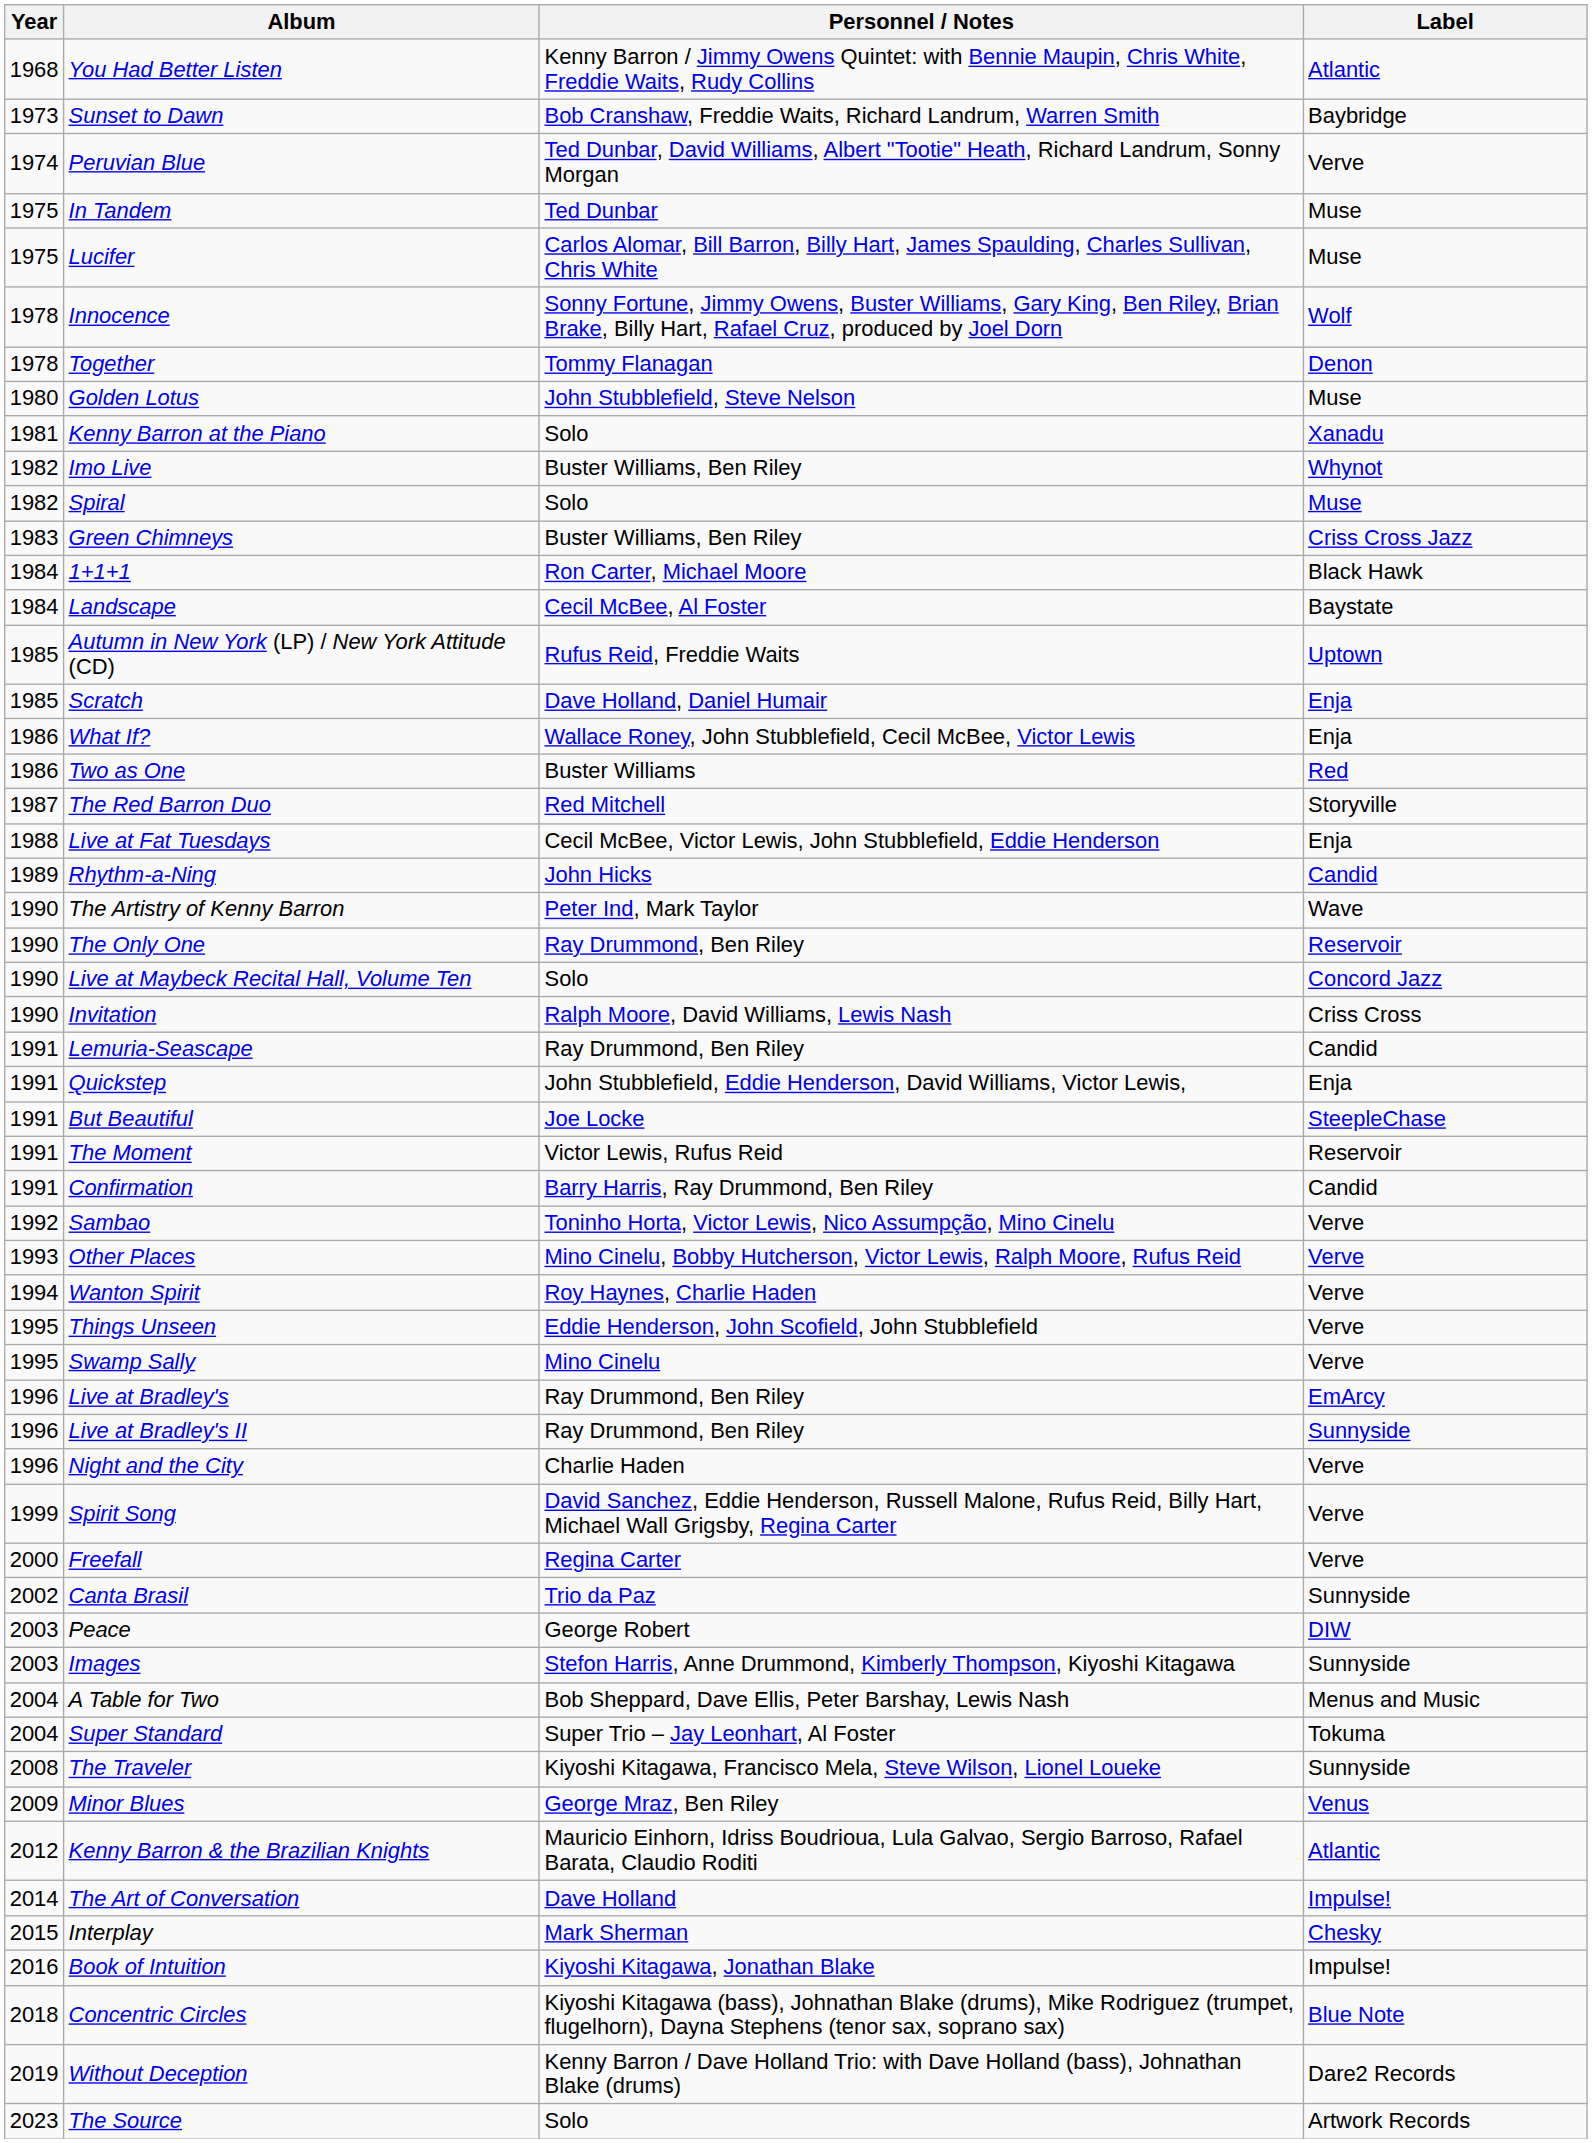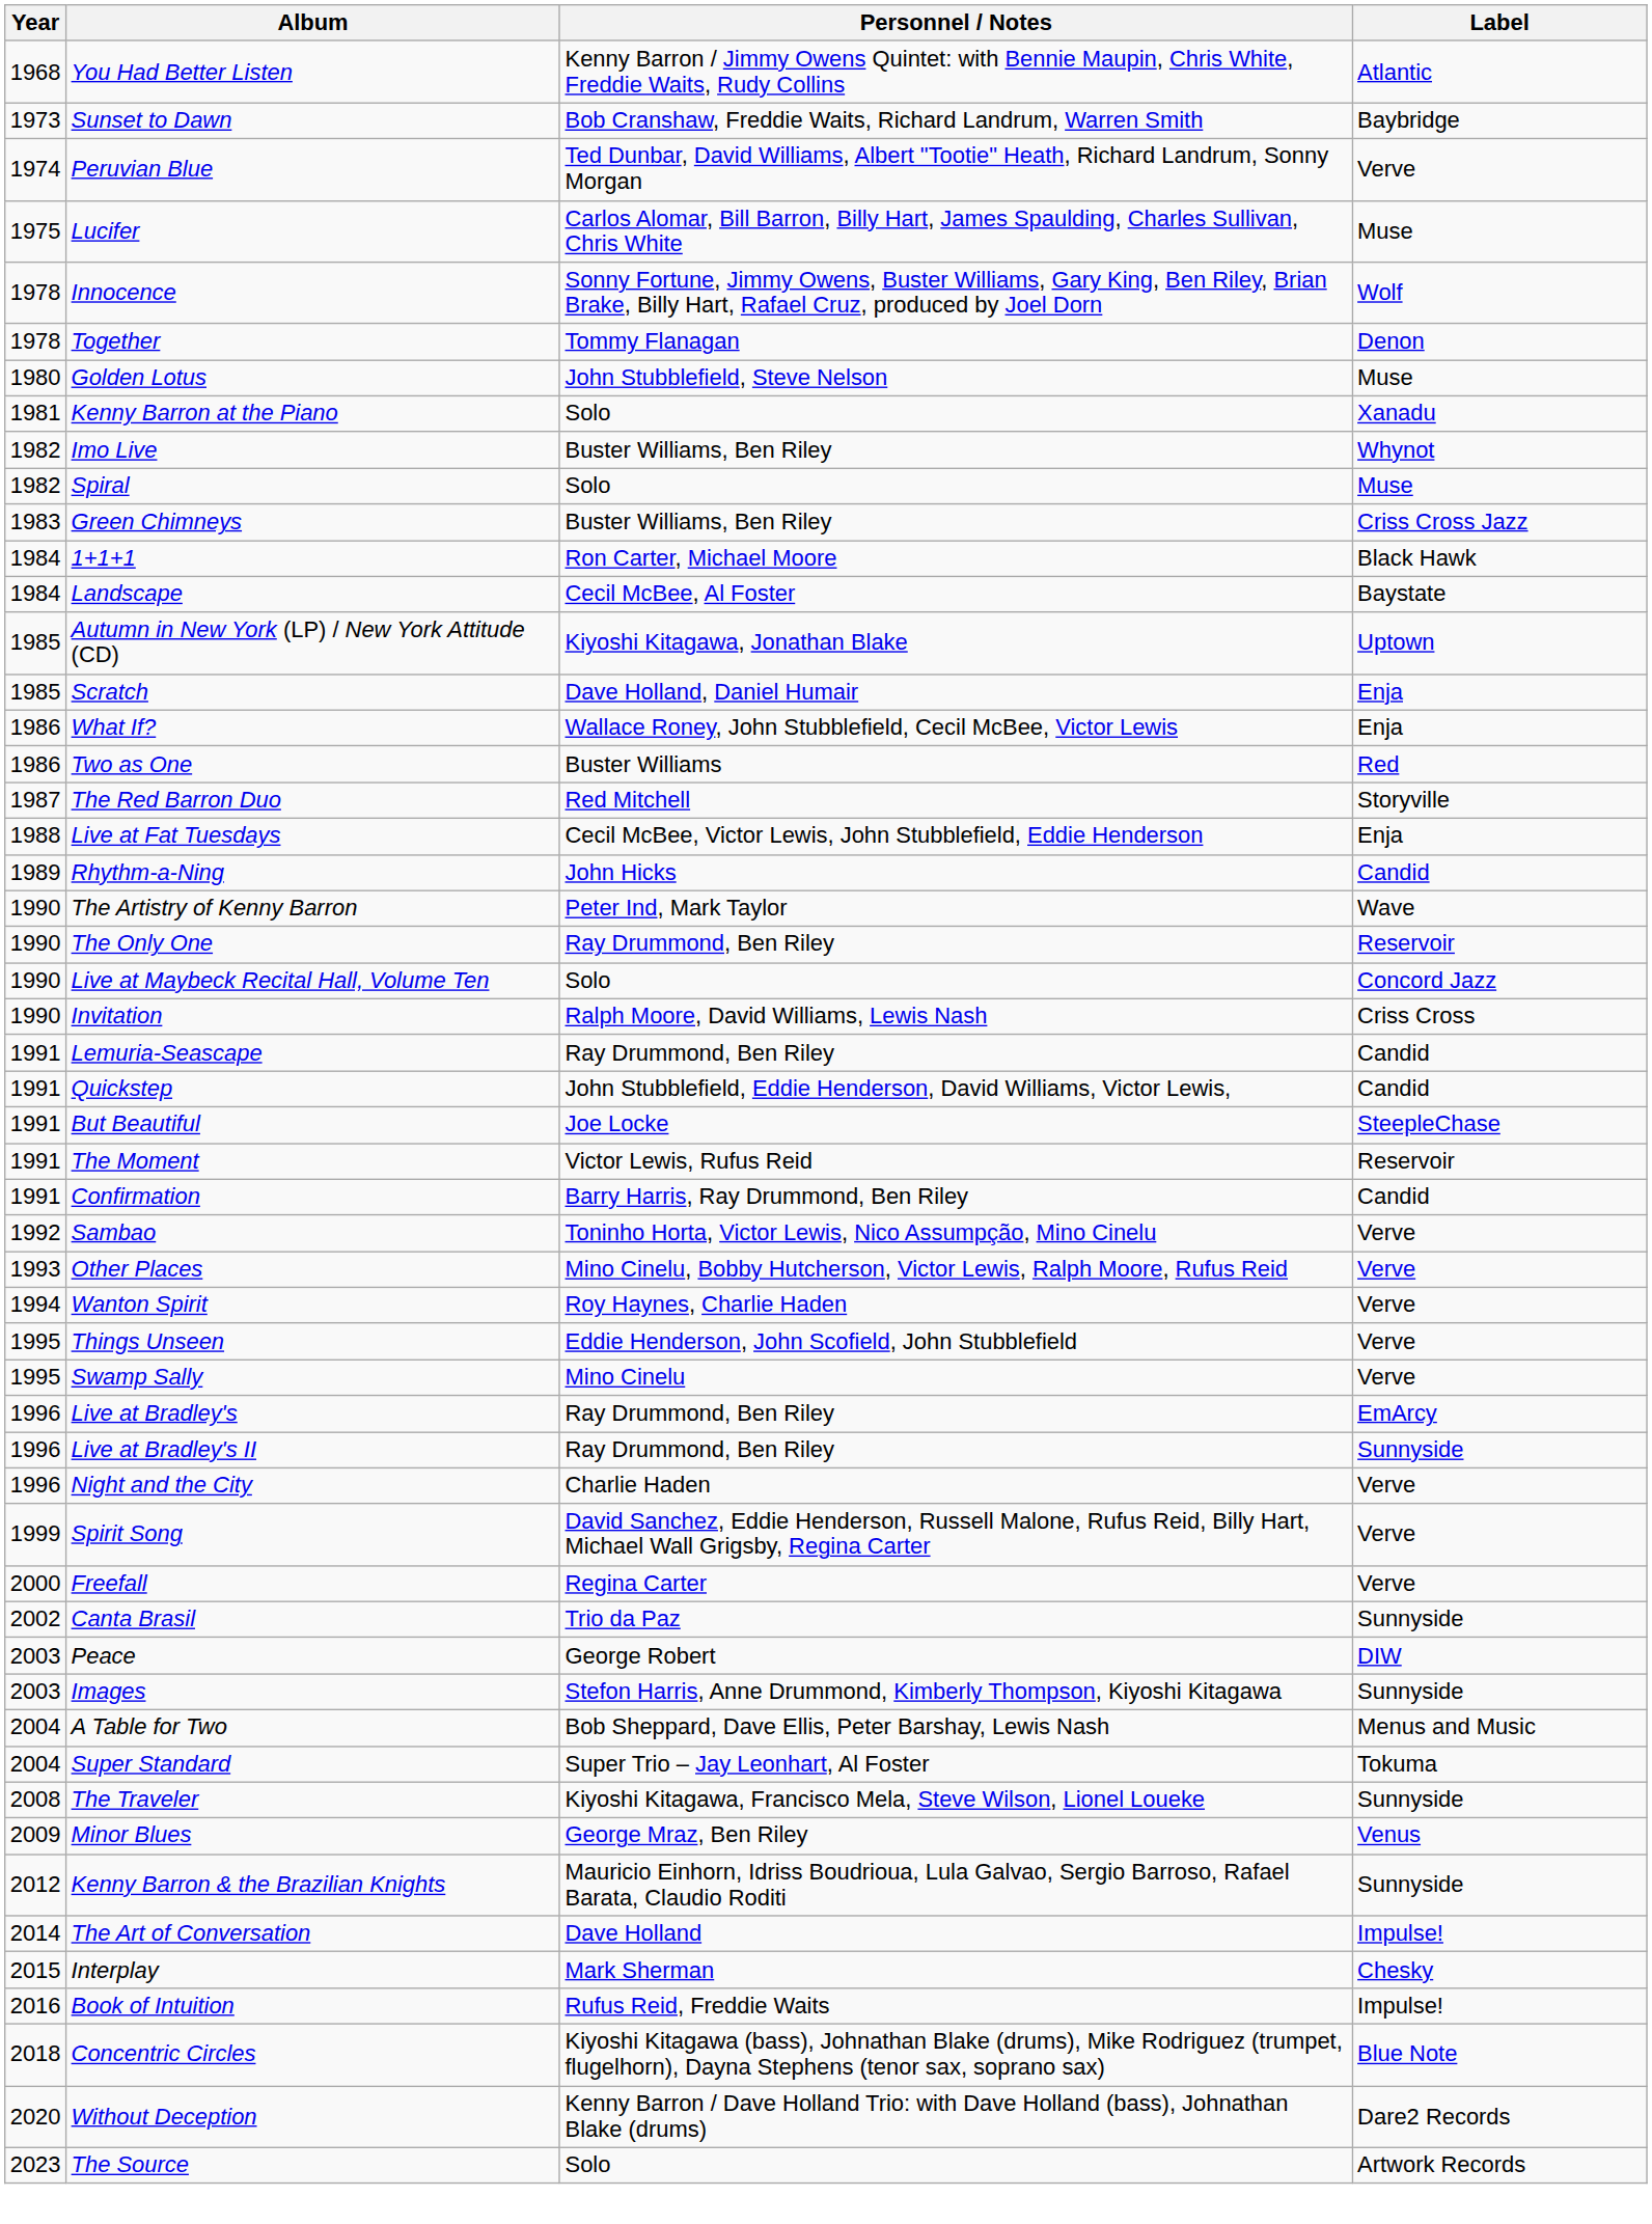 <table class="wikitable sortable">
 <tr>
 <th style="vertical-align:bottom; text-align:center; width:20px;">Year</th>
 <th valign="bottom" style="text-align:center; width:340px;">Album</th>
 <th style="vertical-align:bottom; text-align:center; width:550px;">Personnel / Notes</th>
 <th style="vertical-align:bottom; text-align:center; width:200px;">Label</th>
 </tr>
 <tr>
 <td>1968</td>
 <td><em><a href='#'>You Had Better Listen</a></em></td>
 <td>Kenny Barron / <a href='#'>Jimmy Owens</a> Quintet: with <a href='#'>Bennie Maupin</a>, <a href='#'>Chris White</a>, <a href='#'>Freddie Waits</a>, <a href='#'>Rudy Collins</a></td>
 <td><a href='#'>Atlantic</a></td>
 </tr>
 <tr>
 <td>1973</td>
 <td><em><a href='#'>Sunset to Dawn</a></em></td>
 <td><a href='#'>Bob Cranshaw</a>, Freddie Waits, Richard Landrum, <a href='#'>Warren Smith</a></td>
 <td>Baybridge</td>
 </tr>
 <tr>
 <td>1974</td>
 <td><em><a href='#'>Peruvian Blue</a></em></td>
 <td><a href='#'>Ted Dunbar</a>, <a href='#'>David Williams</a>, <a href='#'>Albert "Tootie" Heath</a>, Richard Landrum, Sonny Morgan</td>
 <td>Verve</td>
-</tr>
-<tr>
-<td>1975</td>
-<td><em><a href='#'>In Tandem</a></em></td>
-<td><a href='#'>Ted Dunbar</a></td>
-<td>Muse</td>
 </tr>
 <tr>
 <td>1975</td>
 <td><em><a href='#'>Lucifer</a></em></td>
 <td><a href='#'>Carlos Alomar</a>, <a href='#'>Bill Barron</a>, <a href='#'>Billy Hart</a>, <a href='#'>James Spaulding</a>, <a href='#'>Charles Sullivan</a>, <a href='#'>Chris White</a></td>
 <td>Muse</td>
 </tr>
 <tr>
 <td>1978</td>
 <td><em><a href='#'>Innocence</a></em></td>
 <td><a href='#'>Sonny Fortune</a>, <a href='#'>Jimmy Owens</a>, <a href='#'>Buster Williams</a>, <a href='#'>Gary King</a>, <a href='#'>Ben Riley</a>, <a href='#'>Brian Brake</a>, Billy Hart, <a href='#'>Rafael Cruz</a>, produced by <a href='#'>Joel Dorn</a></td>
 <td><a href='#'>Wolf</a></td>
 </tr>
 <tr>
 <td>1978</td>
 <td><em><a href='#'>Together</a></em></td>
 <td><a href='#'>Tommy Flanagan</a></td>
 <td><a href='#'>Denon</a></td>
 </tr>
 <tr>
 <td>1980</td>
 <td><em><a href='#'>Golden Lotus</a></em></td>
 <td><a href='#'>John Stubblefield</a>, <a href='#'>Steve Nelson</a></td>
 <td>Muse</td>
 </tr>
 <tr>
 <td>1981</td>
 <td><em><a href='#'>Kenny Barron at the Piano</a></em></td>
 <td>Solo</td>
 <td><a href='#'>Xanadu</a></td>
 </tr>
 <tr>
 <td>1982</td>
 <td><em><a href='#'>Imo Live</a></em></td>
 <td>Buster Williams, Ben Riley</td>
 <td><a href='#'>Whynot</a></td>
 </tr>
 <tr>
 <td>1982</td>
 <td><em><a href='#'>Spiral</a></em></td>
 <td>Solo</td>
 <td><a href='#'>Muse</a></td>
 </tr>
 <tr>
 <td>1983</td>
 <td><em><a href='#'>Green Chimneys</a></em></td>
 <td>Buster Williams, Ben Riley</td>
 <td><a href='#'>Criss Cross Jazz</a></td>
 </tr>
 <tr>
 <td>1984</td>
 <td><em><a href='#'>1+1+1</a></em></td>
 <td><a href='#'>Ron Carter</a>, <a href='#'>Michael Moore</a></td>
 <td>Black Hawk</td>
 </tr>
 <tr>
 <td>1984</td>
 <td><em><a href='#'>Landscape</a></em></td>
 <td><a href='#'>Cecil McBee</a>, <a href='#'>Al Foster</a></td>
 <td>Baystate</td>
 </tr>
 <tr>
 <td>1985</td>
 <td><em><a href='#'>Autumn in New York</a></em> (LP) / <em>New York Attitude</em> (CD)</td>
-<td><a href='#'>Rufus Reid</a>, Freddie Waits</td>
+<td><a href='#'>Kiyoshi Kitagawa</a>, <a href='#'>Jonathan Blake</a></td>
 <td><a href='#'>Uptown</a></td>
 </tr>
 <tr>
 <td>1985</td>
 <td><em><a href='#'>Scratch</a></em></td>
 <td><a href='#'>Dave Holland</a>, <a href='#'>Daniel Humair</a></td>
 <td><a href='#'>Enja</a></td>
 </tr>
 <tr>
 <td>1986</td>
 <td><em><a href='#'>What If?</a></em></td>
 <td><a href='#'>Wallace Roney</a>, John Stubblefield, Cecil McBee, <a href='#'>Victor Lewis</a></td>
 <td>Enja</td>
 </tr>
 <tr>
 <td>1986</td>
 <td><em><a href='#'>Two as One</a></em></td>
 <td>Buster Williams</td>
 <td><a href='#'>Red</a></td>
 </tr>
 <tr>
 <td>1987</td>
 <td><em><a href='#'>The Red Barron Duo</a></em></td>
 <td><a href='#'>Red Mitchell</a></td>
 <td>Storyville</td>
 </tr>
 <tr>
 <td>1988</td>
 <td><em><a href='#'>Live at Fat Tuesdays</a></em></td>
 <td>Cecil McBee, Victor Lewis, John Stubblefield, <a href='#'>Eddie Henderson</a></td>
 <td>Enja</td>
 </tr>
 <tr>
 <td>1989</td>
 <td><em><a href='#'>Rhythm-a-Ning</a></em></td>
 <td><a href='#'>John Hicks</a></td>
 <td><a href='#'>Candid</a></td>
 </tr>
 <tr>
 <td>1990</td>
 <td><em>The Artistry of Kenny Barron</em></td>
 <td><a href='#'>Peter Ind</a>, Mark Taylor</td>
 <td>Wave</td>
 </tr>
 <tr>
 <td>1990</td>
 <td><em><a href='#'>The Only One</a></em></td>
 <td><a href='#'>Ray Drummond</a>, Ben Riley</td>
 <td><a href='#'>Reservoir</a></td>
 </tr>
 <tr>
 <td>1990</td>
 <td><em><a href='#'>Live at Maybeck Recital Hall, Volume Ten</a></em></td>
 <td>Solo</td>
 <td><a href='#'>Concord Jazz</a></td>
 </tr>
 <tr>
 <td>1990</td>
 <td><em><a href='#'>Invitation</a></em></td>
 <td><a href='#'>Ralph Moore</a>, David Williams, <a href='#'>Lewis Nash</a></td>
 <td>Criss Cross</td>
 </tr>
 <tr>
 <td>1991</td>
 <td><em><a href='#'>Lemuria-Seascape</a></em></td>
 <td>Ray Drummond, Ben Riley</td>
 <td>Candid</td>
 </tr>
 <tr>
 <td>1991</td>
 <td><em><a href='#'>Quickstep</a></em></td>
 <td>John Stubblefield, <a href='#'>Eddie Henderson</a>, David Williams, Victor Lewis,</td>
-<td>Enja</td>
+<td>Candid</td>
 </tr>
 <tr>
 <td>1991</td>
 <td><em><a href='#'>But Beautiful</a></em></td>
 <td><a href='#'>Joe Locke</a></td>
 <td><a href='#'>SteepleChase</a></td>
 </tr>
 <tr>
 <td>1991</td>
 <td><em><a href='#'>The Moment</a></em></td>
 <td>Victor Lewis, Rufus Reid</td>
 <td>Reservoir</td>
 </tr>
 <tr>
 <td>1991</td>
 <td><em><a href='#'>Confirmation</a></em></td>
 <td><a href='#'>Barry Harris</a>, Ray Drummond, Ben Riley</td>
 <td>Candid</td>
 </tr>
 <tr>
 <td>1992</td>
 <td><em><a href='#'>Sambao</a></em></td>
 <td><a href='#'>Toninho Horta</a>, <a href='#'>Victor Lewis</a>, <a href='#'>Nico Assumpção</a>, <a href='#'>Mino Cinelu</a></td>
 <td>Verve</td>
 </tr>
 <tr>
 <td>1993</td>
 <td><em><a href='#'>Other Places</a></em></td>
 <td><a href='#'>Mino Cinelu</a>, <a href='#'>Bobby Hutcherson</a>, <a href='#'>Victor Lewis</a>, <a href='#'>Ralph Moore</a>, <a href='#'>Rufus Reid</a></td>
 <td><a href='#'>Verve</a></td>
 </tr>
 <tr>
 <td>1994</td>
 <td><em><a href='#'>Wanton Spirit</a></em></td>
 <td><a href='#'>Roy Haynes</a>, <a href='#'>Charlie Haden</a></td>
 <td>Verve</td>
 </tr>
 <tr>
 <td>1995</td>
 <td><em><a href='#'>Things Unseen</a></em></td>
 <td><a href='#'>Eddie Henderson</a>, <a href='#'>John Scofield</a>, John Stubblefield</td>
 <td>Verve</td>
 </tr>
 <tr>
 <td>1995</td>
 <td><em><a href='#'>Swamp Sally</a></em></td>
 <td><a href='#'>Mino Cinelu</a></td>
 <td>Verve</td>
 </tr>
 <tr>
 <td>1996</td>
 <td><em><a href='#'>Live at Bradley's</a></em></td>
 <td>Ray Drummond, Ben Riley</td>
 <td><a href='#'>EmArcy</a></td>
 </tr>
 <tr>
 <td>1996</td>
 <td><em><a href='#'>Live at Bradley's II</a></em></td>
 <td>Ray Drummond, Ben Riley</td>
 <td><a href='#'>Sunnyside</a></td>
 </tr>
 <tr>
 <td>1996</td>
 <td><em><a href='#'>Night and the City</a></em></td>
 <td>Charlie Haden</td>
 <td>Verve</td>
 </tr>
 <tr>
 <td>1999</td>
 <td><em><a href='#'>Spirit Song</a></em></td>
 <td><a href='#'>David Sanchez</a>, Eddie Henderson, Russell Malone, Rufus Reid, Billy Hart, Michael Wall Grigsby, <a href='#'>Regina Carter</a></td>
 <td>Verve</td>
 </tr>
 <tr>
 <td>2000</td>
 <td><em><a href='#'>Freefall</a></em></td>
 <td><a href='#'>Regina Carter</a></td>
 <td>Verve</td>
 </tr>
 <tr>
 <td>2002</td>
 <td><em><a href='#'>Canta Brasil</a></em></td>
 <td><a href='#'>Trio da Paz</a></td>
 <td>Sunnyside</td>
 </tr>
 <tr>
 <td>2003</td>
 <td><em>Peace</em></td>
 <td>George Robert</td>
 <td><a href='#'>DIW</a></td>
 </tr>
 <tr>
 <td>2003</td>
 <td><em><a href='#'>Images</a></em></td>
 <td><a href='#'>Stefon Harris</a>, Anne Drummond, <a href='#'>Kimberly Thompson</a>, Kiyoshi Kitagawa</td>
 <td>Sunnyside</td>
 </tr>
 <tr>
 <td>2004</td>
 <td><em>A Table for Two</em></td>
 <td>Bob Sheppard, Dave Ellis, Peter Barshay, Lewis Nash</td>
 <td>Menus and Music</td>
 </tr>
 <tr>
 <td>2004</td>
 <td><em><a href='#'>Super Standard</a></em></td>
 <td>Super Trio – <a href='#'>Jay Leonhart</a>, Al Foster</td>
 <td>Tokuma</td>
 </tr>
 <tr>
 <td>2008</td>
 <td><em><a href='#'>The Traveler</a></em></td>
 <td>Kiyoshi Kitagawa, Francisco Mela, <a href='#'>Steve Wilson</a>, <a href='#'>Lionel Loueke</a></td>
 <td>Sunnyside</td>
 </tr>
 <tr>
 <td>2009</td>
 <td><em><a href='#'>Minor Blues</a></em></td>
 <td><a href='#'>George Mraz</a>, Ben Riley</td>
 <td><a href='#'>Venus</a></td>
 </tr>
 <tr>
 <td>2012</td>
 <td><em><a href='#'>Kenny Barron & the Brazilian Knights</a></em></td>
 <td>Mauricio Einhorn, Idriss Boudrioua, Lula Galvao, Sergio Barroso, Rafael Barata, Claudio Roditi</td>
-<td><a href='#'>Atlantic</a></td>
+<td>Sunnyside</td>
 </tr>
 <tr>
 <td>2014</td>
 <td><em><a href='#'>The Art of Conversation</a></em></td>
 <td><a href='#'>Dave Holland</a></td>
 <td><a href='#'>Impulse!</a></td>
 </tr>
 <tr>
 <td>2015</td>
 <td><em>Interplay</em></td>
 <td><a href='#'>Mark Sherman</a></td>
 <td><a href='#'>Chesky</a></td>
 </tr>
 <tr>
 <td>2016</td>
 <td><em><a href='#'>Book of Intuition</a></em></td>
-<td><a href='#'>Kiyoshi Kitagawa</a>, <a href='#'>Jonathan Blake</a></td>
+<td><a href='#'>Rufus Reid</a>, Freddie Waits</td>
 <td>Impulse!</td>
 </tr>
 <tr>
 <td>2018</td>
 <td><em><a href='#'>Concentric Circles</a></em></td>
 <td>Kiyoshi Kitagawa (bass), Johnathan Blake (drums), Mike Rodriguez (trumpet, flugelhorn), Dayna Stephens (tenor sax, soprano sax)</td>
 <td><a href='#'>Blue Note</a></td>
 </tr>
 <tr>
-<td>2019</td>
+<td>2020</td>
 <td><em><a href='#'>Without Deception</a></em></td>
 <td>Kenny Barron / Dave Holland Trio: with Dave Holland (bass), Johnathan Blake (drums)</td>
 <td>Dare2 Records</td>
 </tr>
 <tr>
 <td>2023</td>
 <td><em><a href='#'>The Source</a></em></td>
 <td>Solo</td>
 <td>Artwork Records</td>
 </tr>
 </table>
